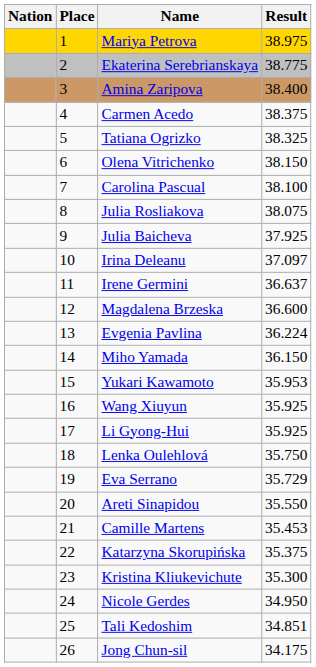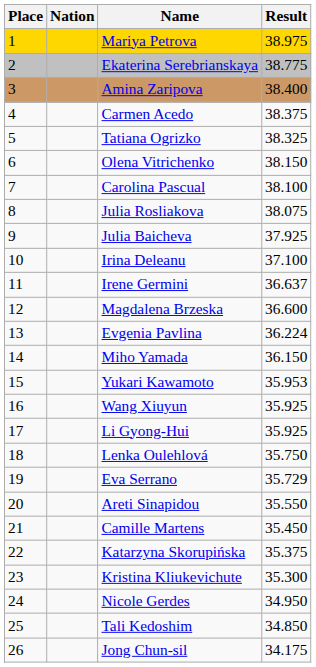 <table class="wikitable">
 <tr>
+<th>Place</th>
 <th>Nation</th>
-<th>Place</th>
 <th>Name</th>
 <th>Result</th>
 </tr>
 <tr bgcolor=gold>
+<td>1</td>
 <td></td>
-<td>1</td>
 <td align=left><a href='#'>Mariya Petrova</a></td>
 <td>38.975</td>
 </tr>
 <tr bgcolor=silver>
+<td>2</td>
 <td></td>
-<td>2</td>
 <td align=left><a href='#'>Ekaterina Serebrianskaya</a></td>
 <td>38.775</td>
 </tr>
 <tr bgcolor=cc9966>
+<td>3</td>
 <td></td>
-<td>3</td>
 <td><a href='#'>Amina Zaripova</a></td>
 <td>38.400</td>
 </tr>
 <tr>
+<td>4</td>
 <td></td>
-<td>4</td>
 <td><a href='#'>Carmen Acedo</a></td>
 <td>38.375</td>
 </tr>
 <tr>
+<td>5</td>
 <td></td>
-<td>5</td>
 <td><a href='#'>Tatiana Ogrizko</a></td>
 <td>38.325</td>
 </tr>
 <tr>
+<td>6</td>
 <td></td>
-<td>6</td>
 <td><a href='#'>Olena Vitrichenko</a></td>
 <td>38.150</td>
 </tr>
 <tr>
+<td>7</td>
 <td></td>
-<td>7</td>
 <td><a href='#'>Carolina Pascual</a></td>
 <td>38.100</td>
 </tr>
 <tr>
+<td>8</td>
 <td></td>
-<td>8</td>
 <td><a href='#'>Julia Rosliakova</a></td>
 <td>38.075</td>
 </tr>
 <tr>
+<td>9</td>
 <td></td>
-<td>9</td>
 <td><a href='#'>Julia Baicheva</a></td>
 <td>37.925</td>
 </tr>
 <tr>
+<td>10</td>
 <td></td>
-<td>10</td>
 <td><a href='#'>Irina Deleanu</a></td>
-<td>37.097</td>
+<td>37.100</td>
 </tr>
 <tr>
+<td>11</td>
 <td></td>
-<td>11</td>
 <td><a href='#'>Irene Germini</a></td>
 <td>36.637</td>
 </tr>
 <tr>
+<td>12</td>
 <td></td>
-<td>12</td>
 <td><a href='#'>Magdalena Brzeska</a></td>
 <td>36.600</td>
 </tr>
 <tr>
+<td>13</td>
 <td></td>
-<td>13</td>
 <td><a href='#'>Evgenia Pavlina</a></td>
 <td>36.224</td>
 </tr>
 <tr>
+<td>14</td>
 <td></td>
-<td>14</td>
 <td><a href='#'>Miho Yamada</a></td>
 <td>36.150</td>
 </tr>
 <tr>
+<td>15</td>
 <td></td>
-<td>15</td>
 <td><a href='#'>Yukari Kawamoto</a></td>
 <td>35.953</td>
 </tr>
 <tr>
+<td>16</td>
 <td></td>
-<td>16</td>
 <td><a href='#'>Wang Xiuyun</a></td>
 <td>35.925</td>
 </tr>
 <tr>
+<td>17</td>
 <td></td>
-<td>17</td>
 <td><a href='#'>Li Gyong-Hui</a></td>
 <td>35.925</td>
 </tr>
 <tr>
+<td>18</td>
 <td></td>
-<td>18</td>
 <td><a href='#'>Lenka Oulehlová</a></td>
 <td>35.750</td>
 </tr>
 <tr>
+<td>19</td>
 <td></td>
-<td>19</td>
 <td><a href='#'>Eva Serrano</a></td>
 <td>35.729</td>
 </tr>
 <tr>
+<td>20</td>
 <td></td>
-<td>20</td>
 <td><a href='#'>Areti Sinapidou</a></td>
 <td>35.550</td>
 </tr>
 <tr>
+<td>21</td>
 <td></td>
-<td>21</td>
 <td><a href='#'>Camille Martens</a></td>
-<td>35.453</td>
+<td>35.450</td>
 </tr>
 <tr>
+<td>22</td>
 <td></td>
-<td>22</td>
 <td><a href='#'>Katarzyna Skorupińska</a></td>
 <td>35.375</td>
 </tr>
 <tr>
+<td>23</td>
 <td></td>
-<td>23</td>
 <td><a href='#'>Kristina Kliukevichute</a></td>
 <td>35.300</td>
 </tr>
 <tr>
+<td>24</td>
 <td></td>
-<td>24</td>
 <td><a href='#'>Nicole Gerdes</a></td>
 <td>34.950</td>
 </tr>
 <tr>
+<td>25</td>
 <td></td>
-<td>25</td>
 <td><a href='#'>Tali Kedoshim</a></td>
-<td>34.851</td>
+<td>34.850</td>
 </tr>
 <tr>
+<td>26</td>
 <td></td>
-<td>26</td>
 <td><a href='#'>Jong Chun-sil</a></td>
 <td>34.175</td>
 </tr>
 </table>
